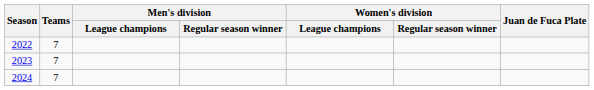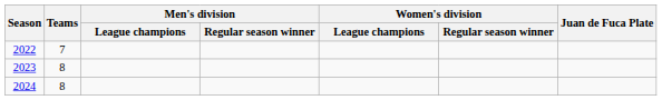 <table class="wikitable" style="text-align:center;margin-left:1em;">
 <tr>
 <th rowspan = 2 width="40">Season</th>
 <th rowspan=2>Teams</th>
 <th colspan=2>Men's division</th>
 <th colspan=2>Women's division</th>
 <th rowspan=2>Juan de Fuca Plate</th>
 </tr>
 <tr>
 <th style="width:160px;">League champions</th>
 <th style="width:160px;">Regular season winner</th>
 <th style="width:160px;">League champions</th>
 <th style="width:160px;">Regular season winner</th>
 </tr>
 <tr>
 <td><a href='#'>2022</a></td>
 <td>7</td>
 <td></td>
 <td></td>
 <td></td>
 <td></td>
 <td></td>
 </tr>
 <tr>
 <td><a href='#'>2023</a></td>
-<td>7</td>
+<td>8</td>
 <td></td>
 <td></td>
 <td></td>
 <td></td>
 <td></td>
 </tr>
 <tr>
 <td><a href='#'>2024</a></td>
-<td>7</td>
+<td>8</td>
 <td></td>
 <td></td>
 <td></td>
 <td></td>
 <td></td>
 </tr>
 </table>
